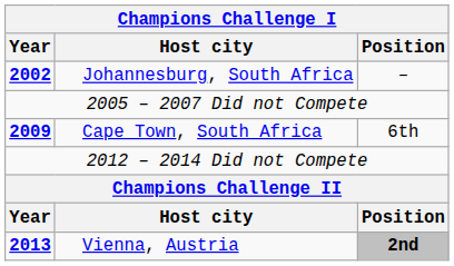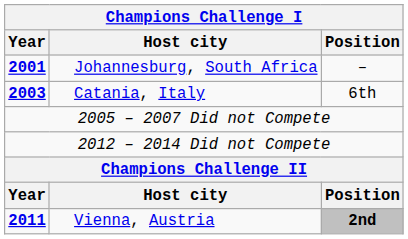 <table class="wikitable" style="text-align: center;">
 <tr>
 <th colspan=3><a href='#'>Champions Challenge I</a></th>
 </tr>
 <tr>
 <th>Year</th>
 <th>Host city</th>
 <th>Position</th>
 </tr>
 <tr>
-<td><strong><a href='#'>2002</a></strong></td>
+<td><strong><a href='#'>2001</a></strong></td>
 <td style="text-align: left; padding-left: 20px;"> <a href='#'>Johannesburg</a>, <a href='#'>South Africa</a></td>
 <td>–</td>
 </tr>
 <tr>
-<td colspan=3><em>2005 – 2007 Did not Compete</em></td>
+<td><strong><a href='#'>2003</a></strong></td>
+<td style="text-align: left; padding-left: 20px;"> <a href='#'>Catania</a>, <a href='#'>Italy</a></td>
+<td>6th</td>
 </tr>
 <tr>
-<td><strong><a href='#'>2009</a></strong></td>
-<td style="text-align: left; padding-left: 20px;"> <a href='#'>Cape Town</a>, <a href='#'>South Africa</a></td>
-<td>6th</td>
+<td colspan=3><em>2005 – 2007 Did not Compete</em></td>
 </tr>
 <tr>
 <td colspan=3><em>2012 – 2014 Did not Compete</em></td>
 </tr>
 <tr>
 <th colspan=3><a href='#'>Champions Challenge II</a></th>
 </tr>
 <tr>
 <th>Year</th>
 <th>Host city</th>
 <th>Position</th>
 </tr>
 <tr>
-<td><strong><a href='#'>2013</a></strong></td>
+<td><strong><a href='#'>2011</a></strong></td>
 <td style="text-align: left; padding-left: 20px;"> <a href='#'>Vienna</a>, <a href='#'>Austria</a></td>
 <td style="background-color: silver;"><strong>2nd</strong></td>
 </tr>
 </table>
